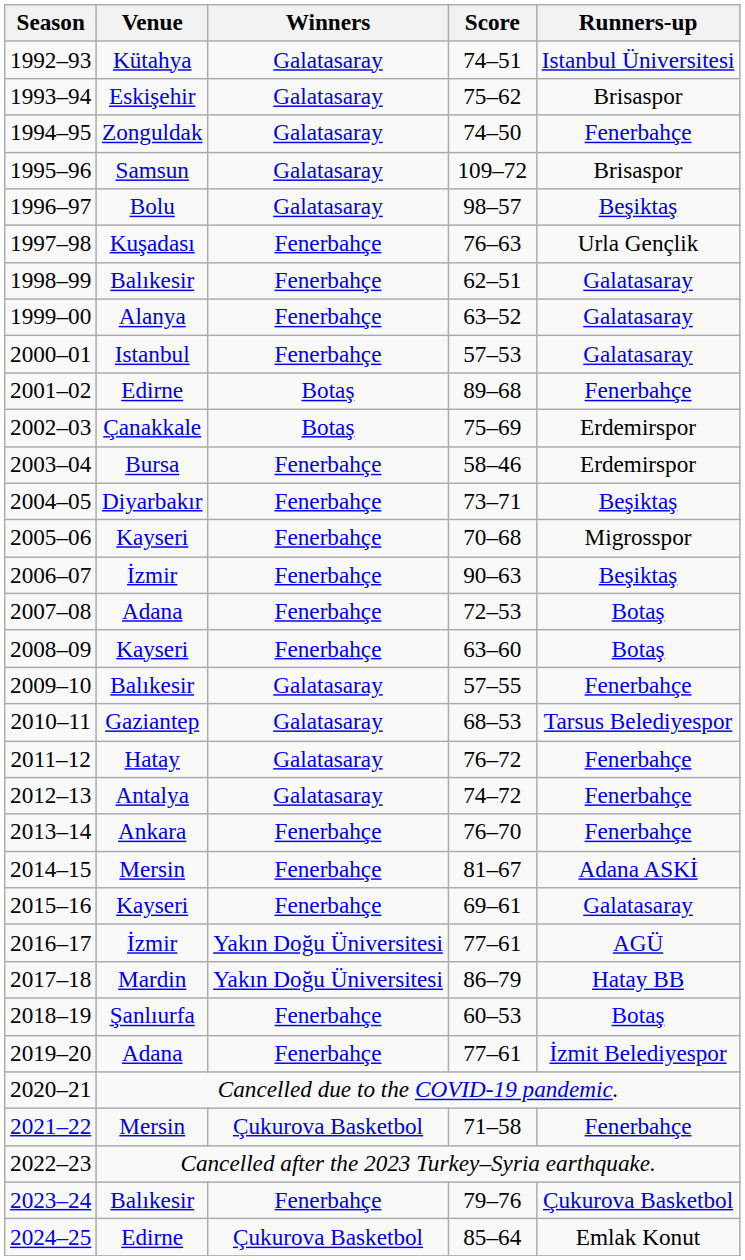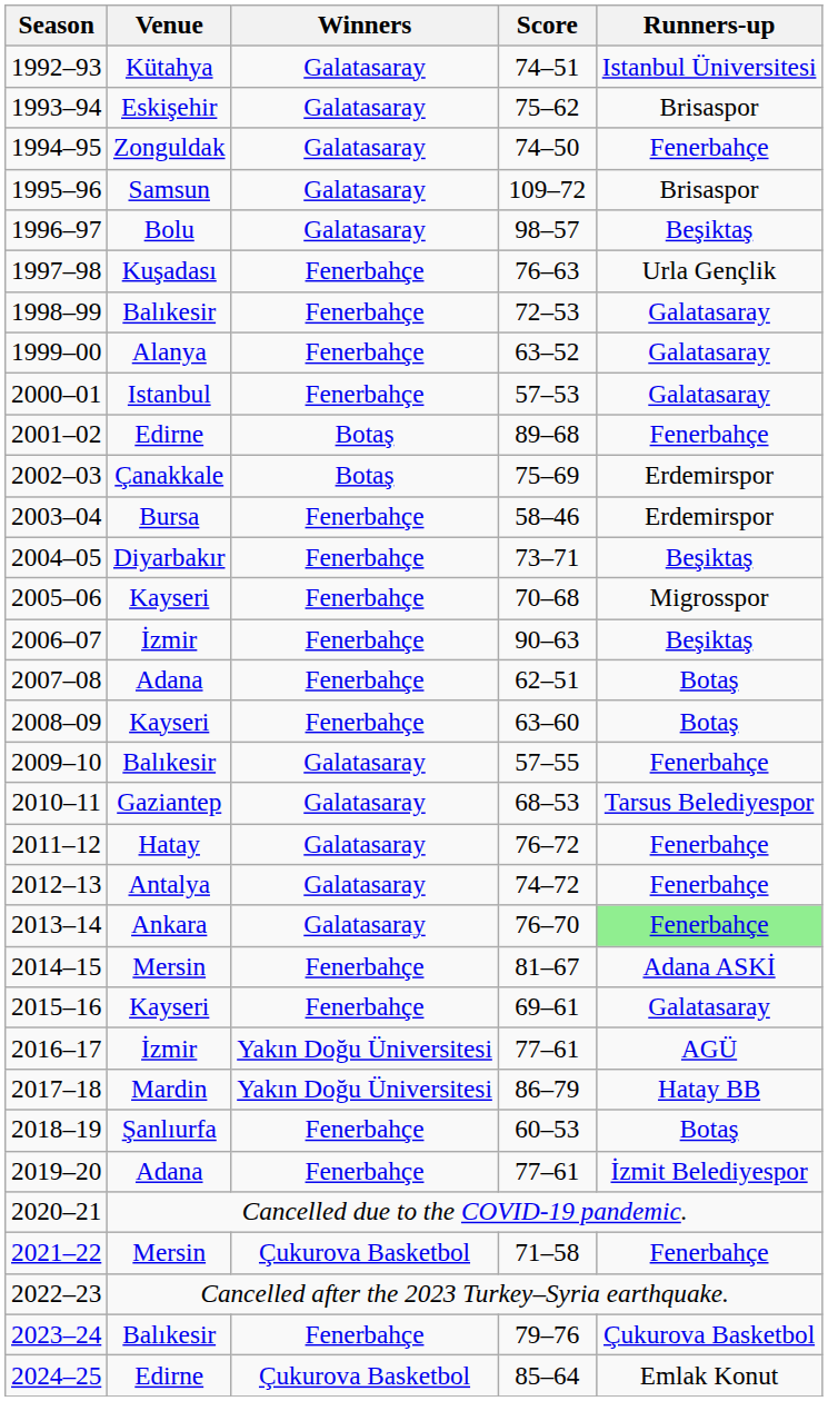 <table class="wikitable" style="text-align: center;">
 <tr>
 <th>Season</th>
 <th>Venue</th>
 <th>Winners</th>
 <th width=12%>Score</th>
 <th>Runners-up</th>
 </tr>
 <tr>
 <td>1992–93</td>
 <td><a href='#'>Kütahya</a></td>
 <td><a href='#'>Galatasaray</a></td>
 <td>74–51</td>
 <td><a href='#'>Istanbul Üniversitesi</a></td>
 </tr>
 <tr>
 <td>1993–94</td>
 <td><a href='#'>Eskişehir</a></td>
 <td><a href='#'>Galatasaray</a></td>
 <td>75–62</td>
 <td>Brisaspor</td>
 </tr>
 <tr>
 <td>1994–95</td>
 <td><a href='#'>Zonguldak</a></td>
 <td><a href='#'>Galatasaray</a></td>
 <td>74–50</td>
 <td><a href='#'>Fenerbahçe</a></td>
 </tr>
 <tr>
 <td>1995–96</td>
 <td><a href='#'>Samsun</a></td>
 <td><a href='#'>Galatasaray</a></td>
 <td>109–72</td>
 <td>Brisaspor</td>
 </tr>
 <tr>
 <td>1996–97</td>
 <td><a href='#'>Bolu</a></td>
 <td><a href='#'>Galatasaray</a></td>
 <td>98–57</td>
 <td><a href='#'>Beşiktaş</a></td>
 </tr>
 <tr>
 <td>1997–98</td>
 <td><a href='#'>Kuşadası</a></td>
 <td><a href='#'>Fenerbahçe</a></td>
 <td>76–63</td>
 <td>Urla Gençlik</td>
 </tr>
 <tr>
 <td>1998–99</td>
 <td><a href='#'>Balıkesir</a></td>
 <td><a href='#'>Fenerbahçe</a></td>
-<td>62–51</td>
+<td>72–53</td>
 <td><a href='#'>Galatasaray</a></td>
 </tr>
 <tr>
 <td>1999–00</td>
 <td><a href='#'>Alanya</a></td>
 <td><a href='#'>Fenerbahçe</a></td>
 <td>63–52</td>
 <td><a href='#'>Galatasaray</a></td>
 </tr>
 <tr>
 <td>2000–01</td>
 <td><a href='#'>Istanbul</a></td>
 <td><a href='#'>Fenerbahçe</a></td>
 <td>57–53</td>
 <td><a href='#'>Galatasaray</a></td>
 </tr>
 <tr>
 <td>2001–02</td>
 <td><a href='#'>Edirne</a></td>
 <td><a href='#'>Botaş</a></td>
 <td>89–68</td>
 <td><a href='#'>Fenerbahçe</a></td>
 </tr>
 <tr>
 <td>2002–03</td>
 <td><a href='#'>Çanakkale</a></td>
 <td><a href='#'>Botaş</a></td>
 <td>75–69</td>
 <td>Erdemirspor</td>
 </tr>
 <tr>
 <td>2003–04</td>
 <td><a href='#'>Bursa</a></td>
 <td><a href='#'>Fenerbahçe</a></td>
 <td>58–46</td>
 <td>Erdemirspor</td>
 </tr>
 <tr>
 <td>2004–05</td>
 <td><a href='#'>Diyarbakır</a></td>
 <td><a href='#'>Fenerbahçe</a></td>
 <td>73–71</td>
 <td><a href='#'>Beşiktaş</a></td>
 </tr>
 <tr>
 <td>2005–06</td>
 <td><a href='#'>Kayseri</a></td>
 <td><a href='#'>Fenerbahçe</a></td>
 <td>70–68</td>
 <td>Migrosspor</td>
 </tr>
 <tr>
 <td>2006–07</td>
 <td><a href='#'>İzmir</a></td>
 <td><a href='#'>Fenerbahçe</a></td>
 <td>90–63</td>
 <td><a href='#'>Beşiktaş</a></td>
 </tr>
 <tr>
 <td>2007–08</td>
 <td><a href='#'>Adana</a></td>
 <td><a href='#'>Fenerbahçe</a></td>
-<td>72–53</td>
+<td>62–51</td>
 <td><a href='#'>Botaş</a></td>
 </tr>
 <tr>
 <td>2008–09</td>
 <td><a href='#'>Kayseri</a></td>
 <td><a href='#'>Fenerbahçe</a></td>
 <td>63–60</td>
 <td><a href='#'>Botaş</a></td>
 </tr>
 <tr>
 <td>2009–10</td>
 <td><a href='#'>Balıkesir</a></td>
 <td><a href='#'>Galatasaray</a></td>
 <td>57–55</td>
 <td><a href='#'>Fenerbahçe</a></td>
 </tr>
 <tr>
 <td>2010–11</td>
 <td><a href='#'>Gaziantep</a></td>
 <td><a href='#'>Galatasaray</a></td>
 <td>68–53</td>
 <td><a href='#'>Tarsus Belediyespor</a></td>
 </tr>
 <tr>
 <td>2011–12</td>
 <td><a href='#'>Hatay</a></td>
 <td><a href='#'>Galatasaray</a></td>
 <td>76–72</td>
 <td><a href='#'>Fenerbahçe</a></td>
 </tr>
 <tr>
 <td>2012–13</td>
 <td><a href='#'>Antalya</a></td>
 <td><a href='#'>Galatasaray</a></td>
 <td>74–72</td>
 <td><a href='#'>Fenerbahçe</a></td>
 </tr>
 <tr>
 <td>2013–14</td>
 <td><a href='#'>Ankara</a></td>
-<td><a href='#'>Fenerbahçe</a></td>
+<td><a href='#'>Galatasaray</a></td>
 <td>76–70</td>
-<td><a href='#'>Fenerbahçe</a></td>
+<td style="background: lightgreen;"><a href='#'>Fenerbahçe</a></td>
 </tr>
 <tr>
 <td>2014–15</td>
 <td><a href='#'>Mersin</a></td>
 <td><a href='#'>Fenerbahçe</a></td>
 <td>81–67</td>
 <td><a href='#'>Adana ASKİ</a></td>
 </tr>
 <tr>
 <td>2015–16</td>
 <td><a href='#'>Kayseri</a></td>
 <td><a href='#'>Fenerbahçe</a></td>
 <td>69–61</td>
 <td><a href='#'>Galatasaray</a></td>
 </tr>
 <tr>
 <td>2016–17</td>
 <td><a href='#'>İzmir</a></td>
 <td><a href='#'>Yakın Doğu Üniversitesi</a></td>
 <td>77–61</td>
 <td><a href='#'>AGÜ</a></td>
 </tr>
 <tr>
 <td>2017–18</td>
 <td><a href='#'>Mardin</a></td>
 <td><a href='#'>Yakın Doğu Üniversitesi</a></td>
 <td>86–79</td>
 <td><a href='#'>Hatay BB</a></td>
 </tr>
 <tr>
 <td>2018–19</td>
 <td><a href='#'>Şanlıurfa</a></td>
 <td><a href='#'>Fenerbahçe</a></td>
 <td>60–53</td>
 <td><a href='#'>Botaş</a></td>
 </tr>
 <tr>
 <td>2019–20</td>
 <td><a href='#'>Adana</a></td>
 <td><a href='#'>Fenerbahçe</a></td>
 <td>77–61</td>
 <td><a href='#'>İzmit Belediyespor</a></td>
 </tr>
 <tr>
 <td>2020–21</td>
 <td colspan=4><em>Cancelled due to the <a href='#'>COVID-19 pandemic</a>.</em></td>
 </tr>
 <tr>
 <td><a href='#'>2021–22</a></td>
 <td><a href='#'>Mersin</a></td>
 <td><a href='#'>Çukurova Basketbol</a></td>
 <td>71–58</td>
 <td><a href='#'>Fenerbahçe</a></td>
 </tr>
 <tr>
 <td>2022–23</td>
 <td colspan=4><em>Cancelled after the 2023 Turkey–Syria earthquake.</em></td>
 </tr>
 <tr>
 <td><a href='#'>2023–24</a></td>
 <td><a href='#'>Balıkesir</a></td>
 <td><a href='#'>Fenerbahçe</a></td>
 <td>79–76</td>
 <td><a href='#'>Çukurova Basketbol</a></td>
 </tr>
 <tr>
 <td><a href='#'>2024–25</a></td>
 <td><a href='#'>Edirne</a></td>
 <td><a href='#'>Çukurova Basketbol</a></td>
 <td>85–64</td>
 <td>Emlak Konut</td>
 </tr>
 <tr>
 </tr>
 </table>
